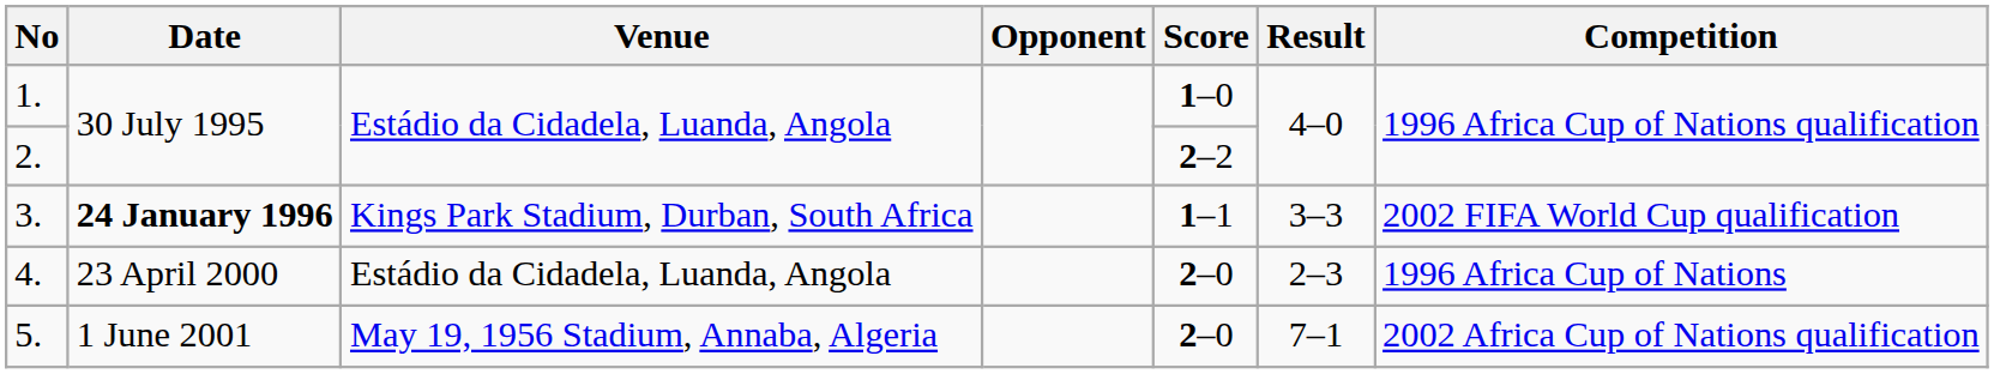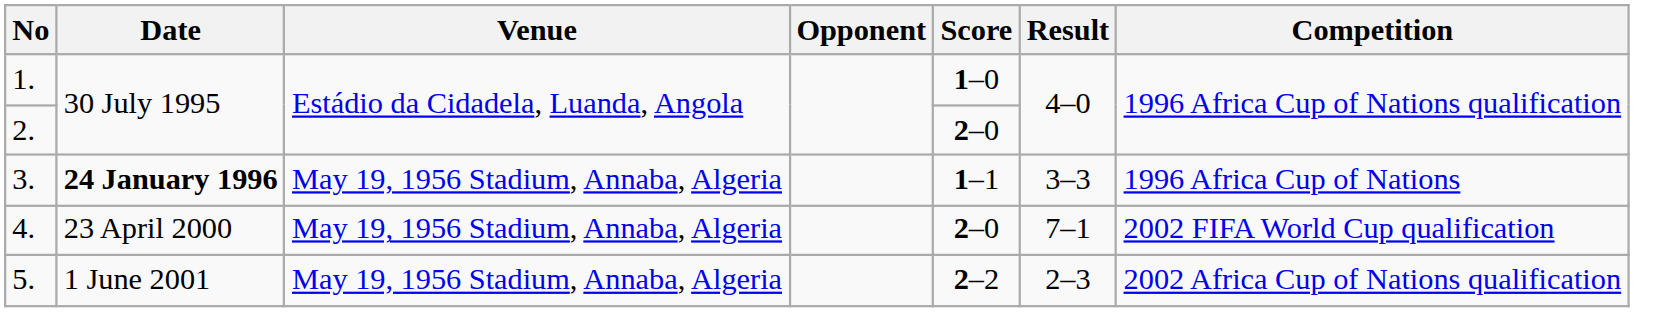 <table class="wikitable" style="font-size:85%;">
 <tr>
 <th>No</th>
 <th>Date</th>
 <th>Venue</th>
 <th>Opponent</th>
 <th>Score</th>
 <th>Result</th>
 <th>Competition</th>
 </tr>
 <tr>
 <td>1.</td>
 <td rowspan="2">30 July 1995</td>
 <td rowspan="2"><a href='#'>Estádio da Cidadela</a>, <a href='#'>Luanda</a>, <a href='#'>Angola</a></td>
 <td rowspan="2"></td>
 <td align=center><strong>1</strong>–0</td>
 <td rowspan="2" style="text-align:center">4–0</td>
 <td rowspan="2"><a href='#'>1996 Africa Cup of Nations qualification</a></td>
 </tr>
 <tr>
 <td>2.</td>
-<td align=center><strong>2</strong>–2</td>
+<td align=center><strong>2</strong>–0</td>
 </tr>
 <tr>
 <td>3.</td>
 <td><strong>24 January 1996</strong></td>
-<td><a href='#'>Kings Park Stadium</a>, <a href='#'>Durban</a>, <a href='#'>South Africa</a></td>
+<td><a href='#'>May 19, 1956 Stadium</a>, <a href='#'>Annaba</a>, <a href='#'>Algeria</a></td>
 <td></td>
 <td align=center><strong>1</strong>–1</td>
 <td align=center>3–3</td>
-<td><a href='#'>2002 FIFA World Cup qualification</a></td>
+<td><a href='#'>1996 Africa Cup of Nations</a></td>
 </tr>
 <tr>
 <td>4.</td>
 <td>23 April 2000</td>
-<td>Estádio da Cidadela, Luanda, Angola</td>
+<td><a href='#'>May 19, 1956 Stadium</a>, <a href='#'>Annaba</a>, <a href='#'>Algeria</a></td>
 <td></td>
 <td align=center><strong>2</strong>–0</td>
-<td align=center>2–3</td>
-<td><a href='#'>1996 Africa Cup of Nations</a></td>
+<td align=center>7–1</td>
+<td><a href='#'>2002 FIFA World Cup qualification</a></td>
 </tr>
 <tr>
 <td>5.</td>
 <td>1 June 2001</td>
 <td><a href='#'>May 19, 1956 Stadium</a>, <a href='#'>Annaba</a>, <a href='#'>Algeria</a></td>
 <td></td>
-<td align=center><strong>2</strong>–0</td>
-<td align=center>7–1</td>
+<td align=center><strong>2</strong>–2</td>
+<td align=center>2–3</td>
 <td><a href='#'>2002 Africa Cup of Nations qualification</a></td>
 </tr>
 </table>
